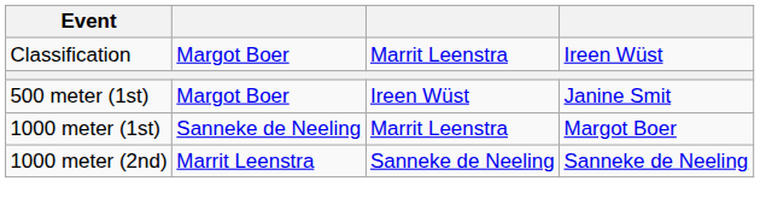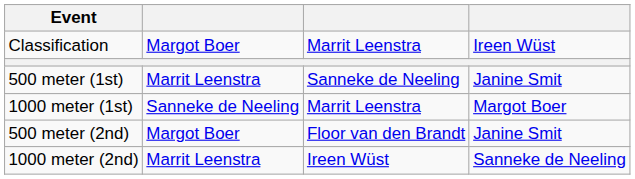 <table class="wikitable">
 <tr>
 <th>Event</th>
 <th></th>
 <th></th>
 <th></th>
 </tr>
 <tr>
 <td>Classification</td>
 <td><a href='#'>Margot Boer</a></td>
 <td><a href='#'>Marrit Leenstra</a></td>
 <td><a href='#'>Ireen Wüst</a></td>
 </tr>
 <tr>
 <th Colspan=4></th>
 </tr>
 <tr>
 <td>500 meter (1st)</td>
-<td><a href='#'>Margot Boer</a></td>
-<td><a href='#'>Ireen Wüst</a></td>
+<td><a href='#'>Marrit Leenstra</a></td>
+<td><a href='#'>Sanneke de Neeling</a></td>
 <td><a href='#'>Janine Smit</a></td>
 </tr>
 <tr>
 <td>1000 meter (1st)</td>
 <td><a href='#'>Sanneke de Neeling</a></td>
 <td><a href='#'>Marrit Leenstra</a></td>
 <td><a href='#'>Margot Boer</a></td>
 </tr>
 <tr>
+<td>500 meter (2nd)</td>
+<td><a href='#'>Margot Boer</a></td>
+<td><a href='#'>Floor van den Brandt</a></td>
+<td><a href='#'>Janine Smit</a></td>
+</tr>
+<tr>
 <td>1000 meter (2nd)</td>
 <td><a href='#'>Marrit Leenstra</a></td>
-<td><a href='#'>Sanneke de Neeling</a></td>
+<td><a href='#'>Ireen Wüst</a></td>
 <td><a href='#'>Sanneke de Neeling</a></td>
 </tr>
 </table>
